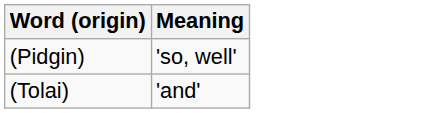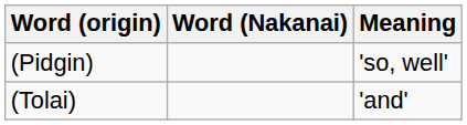 <table class="wikitable">
 <tr>
 <th>Word (origin)</th>
+<th>Word (Nakanai)</th>
 <th>Meaning</th>
 </tr>
 <tr>
 <td> (Pidgin)</td>
+<td></td>
 <td>'so, well'</td>
 </tr>
 <tr>
 <td> (Tolai)</td>
+<td></td>
 <td>'and'</td>
 </tr>
 </table>
